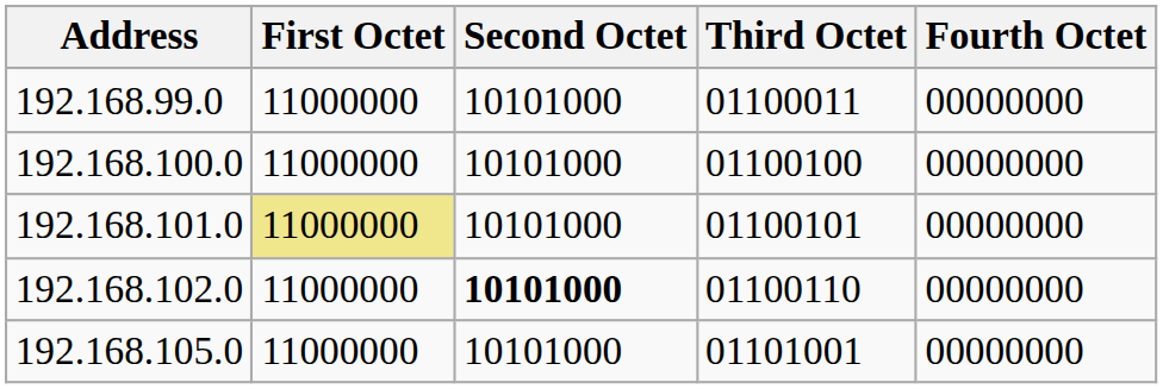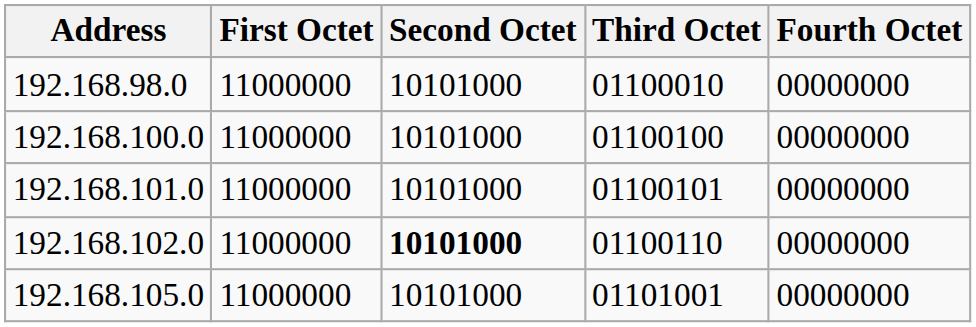 <table class="wikitable">
 <tr>
 <th>Address</th>
 <th>First Octet</th>
 <th>Second Octet</th>
 <th>Third Octet</th>
 <th>Fourth Octet</th>
 </tr>
 <tr>
-<td>192.168.99.0</td>
+<td>192.168.98.0</td>
 <td><span>11000000</span></td>
 <td><span>10101000</span></td>
-<td><span>0110</span>0011</td>
+<td><span>0110</span>0010</td>
 <td>00000000</td>
 </tr>
 <tr>
 <td>192.168.100.0</td>
 <td><span>11000000</span></td>
 <td><span>10101000</span></td>
 <td><span>0110</span>0100</td>
 <td>00000000</td>
 </tr>
 <tr>
 <td>192.168.101.0</td>
-<td style="background: khaki;"><span>11000000</span></td>
+<td><span>11000000</span></td>
 <td><span>10101000</span></td>
 <td><span>0110</span>0101</td>
 <td>00000000</td>
 </tr>
 <tr>
 <td>192.168.102.0</td>
 <td><span>11000000</span></td>
 <td><strong><span>10101000</span></strong></td>
 <td><span>0110</span>0110</td>
 <td>00000000</td>
 </tr>
 <tr>
 <td>192.168.105.0</td>
 <td><span>11000000</span></td>
 <td><span>10101000</span></td>
 <td><span>0110</span>1001</td>
 <td>00000000</td>
 </tr>
 </table>
